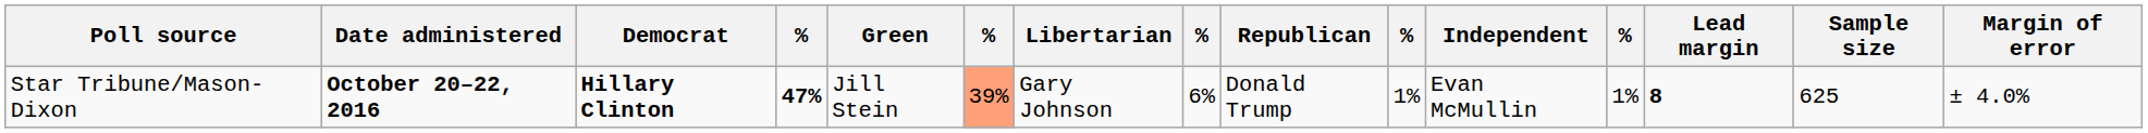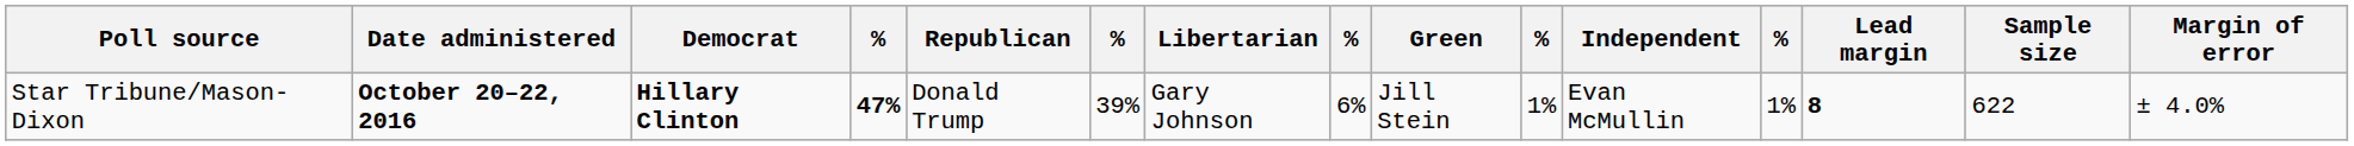 <table class="wikitable">
 <tr>
 <th>Poll source</th>
 <th>Date administered</th>
 <th>Democrat</th>
 <th>%</th>
-<th>Green</th>
+<th>Republican</th>
 <th>%</th>
 <th>Libertarian</th>
 <th>%</th>
-<th>Republican</th>
+<th>Green</th>
 <th>%</th>
 <th>Independent</th>
 <th>%</th>
 <th>Lead margin</th>
 <th>Sample size</th>
 <th>Margin of error</th>
 </tr>
 <tr>
 <td>Star Tribune/Mason-Dixon</td>
 <td><strong>October 20–22, 2016</strong></td>
 <td><strong>Hillary Clinton</strong></td>
 <td><strong>47%</strong></td>
-<td>Jill Stein</td>
-<td style="background: lightsalmon;">39%</td>
+<td>Donald Trump</td>
+<td>39%</td>
 <td>Gary Johnson</td>
 <td>6%</td>
-<td>Donald Trump</td>
+<td>Jill Stein</td>
 <td>1%</td>
 <td>Evan McMullin</td>
 <td>1%</td>
 <td><strong>8</strong></td>
-<td>625</td>
+<td>622</td>
 <td>± 4.0%</td>
 </tr>
 </table>
